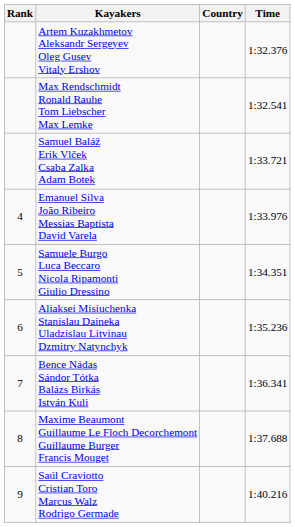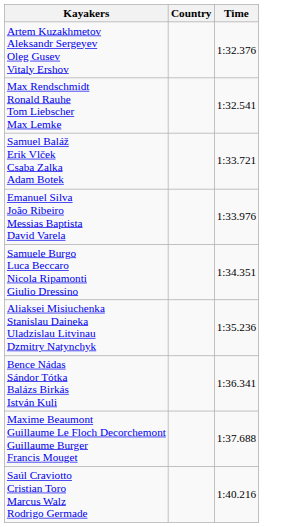 <table class="wikitable" style="text-align:center">
 <tr>
-<th>Rank</th>
 <th>Kayakers</th>
 <th>Country</th>
 <th>Time</th>
 </tr>
 <tr>
-<td></td>
 <td align=left><a href='#'>Artem Kuzakhmetov</a><br><a href='#'>Aleksandr Sergeyev</a><br><a href='#'>Oleg Gusev</a><br><a href='#'>Vitaly Ershov</a></td>
 <td align=left></td>
 <td>1:32.376</td>
 </tr>
 <tr>
-<td></td>
 <td align=left><a href='#'>Max Rendschmidt</a><br><a href='#'>Ronald Rauhe</a><br><a href='#'>Tom Liebscher</a><br><a href='#'>Max Lemke</a></td>
 <td align=left></td>
 <td>1:32.541</td>
 </tr>
 <tr>
-<td></td>
 <td align=left><a href='#'>Samuel Baláž</a><br><a href='#'>Erik Vlček</a><br><a href='#'>Csaba Zalka</a><br><a href='#'>Adam Botek</a></td>
 <td align=left></td>
 <td>1:33.721</td>
 </tr>
 <tr>
-<td>4</td>
 <td align=left><a href='#'>Emanuel Silva</a><br><a href='#'>João Ribeiro</a><br><a href='#'>Messias Baptista</a><br><a href='#'>David Varela</a></td>
 <td align=left></td>
 <td>1:33.976</td>
 </tr>
 <tr>
-<td>5</td>
 <td align=left><a href='#'>Samuele Burgo</a><br><a href='#'>Luca Beccaro</a><br><a href='#'>Nicola Ripamonti</a><br><a href='#'>Giulio Dressino</a></td>
 <td align=left></td>
 <td>1:34.351</td>
 </tr>
 <tr>
-<td>6</td>
 <td align=left><a href='#'>Aliaksei Misiuchenka</a><br><a href='#'>Stanislau Daineka</a><br><a href='#'>Uladzislau Litvinau</a><br><a href='#'>Dzmitry Natynchyk</a></td>
 <td align=left></td>
 <td>1:35.236</td>
 </tr>
 <tr>
-<td>7</td>
 <td align=left><a href='#'>Bence Nádas</a><br><a href='#'>Sándor Tótka</a><br><a href='#'>Balázs Birkás</a><br><a href='#'>István Kuli</a></td>
 <td align=left></td>
 <td>1:36.341</td>
 </tr>
 <tr>
-<td>8</td>
 <td align=left><a href='#'>Maxime Beaumont</a><br><a href='#'>Guillaume Le Floch Decorchemont</a><br><a href='#'>Guillaume Burger</a><br><a href='#'>Francis Mouget</a></td>
 <td align=left></td>
 <td>1:37.688</td>
 </tr>
 <tr>
-<td>9</td>
 <td align=left><a href='#'>Saúl Craviotto</a><br><a href='#'>Cristian Toro</a><br><a href='#'>Marcus Walz</a><br><a href='#'>Rodrigo Germade</a></td>
 <td align=left></td>
 <td>1:40.216</td>
 </tr>
 </table>
